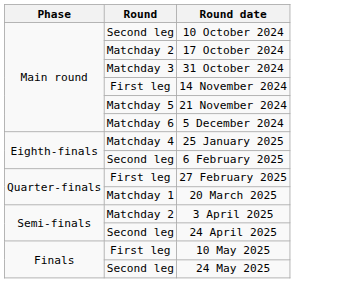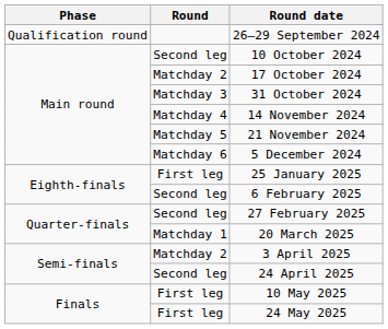 <table class="wikitable" style="text-align:center">
 <tr>
 <th>Phase</th>
 <th>Round</th>
 <th>Round date</th>
+</tr>
+<tr>
+<td>Qualification round</td>
+<td></td>
+<td>26–29 September 2024</td>
 </tr>
 <tr>
 <td rowspan=6>Main round</td>
 <td>Second leg</td>
 <td>10 October 2024</td>
 </tr>
 <tr>
 <td>Matchday 2</td>
 <td>17 October 2024</td>
 </tr>
 <tr>
 <td>Matchday 3</td>
 <td>31 October 2024</td>
 </tr>
 <tr>
-<td>First leg</td>
+<td>Matchday 4</td>
 <td>14 November 2024</td>
 </tr>
 <tr>
 <td>Matchday 5</td>
 <td>21 November 2024</td>
 </tr>
 <tr>
 <td>Matchday 6</td>
 <td>5 December 2024</td>
 </tr>
 <tr>
 <td rowspan=2>Eighth-finals</td>
-<td>Matchday 4</td>
+<td>First leg</td>
 <td>25 January 2025</td>
 </tr>
 <tr>
 <td>Second leg</td>
 <td>6 February 2025</td>
 </tr>
 <tr>
 <td rowspan=2>Quarter-finals</td>
-<td>First leg</td>
+<td>Second leg</td>
 <td>27 February 2025</td>
 </tr>
 <tr>
 <td>Matchday 1</td>
 <td>20 March 2025</td>
 </tr>
 <tr>
 <td rowspan=2>Semi-finals</td>
 <td>Matchday 2</td>
 <td>3 April 2025</td>
 </tr>
 <tr>
 <td>Second leg</td>
 <td>24 April 2025</td>
 </tr>
 <tr>
 <td rowspan=2>Finals</td>
 <td>First leg</td>
 <td>10 May 2025</td>
 </tr>
 <tr>
-<td>Second leg</td>
+<td>First leg</td>
 <td>24 May 2025</td>
 </tr>
 </table>
